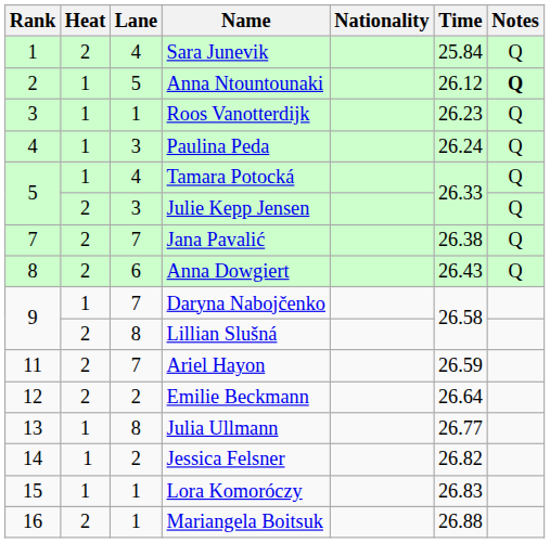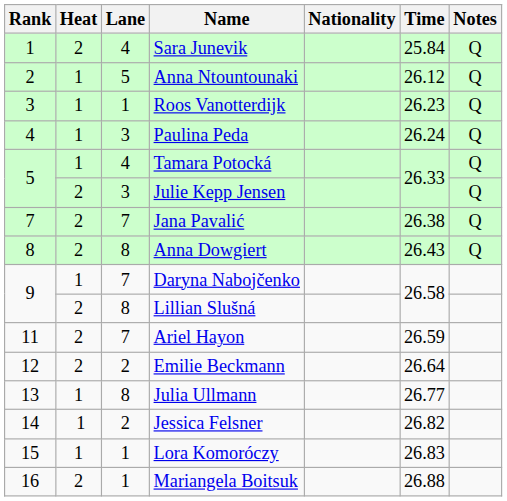 <table class="wikitable sortable" style="text-align:center">
 <tr>
 <th>Rank</th>
 <th>Heat</th>
 <th>Lane</th>
 <th>Name</th>
 <th>Nationality</th>
 <th>Time</th>
 <th>Notes</th>
 </tr>
 <tr bgcolor=ccffcc>
 <td>1</td>
 <td>2</td>
 <td>4</td>
 <td align=left><a href='#'>Sara Junevik</a></td>
 <td align=left></td>
 <td>25.84</td>
 <td>Q</td>
 </tr>
 <tr bgcolor=ccffcc>
 <td>2</td>
 <td>1</td>
 <td>5</td>
 <td align=left><a href='#'>Anna Ntountounaki</a></td>
 <td align=left></td>
 <td>26.12</td>
-<td><strong>Q</strong></td>
+<td>Q</td>
 </tr>
 <tr bgcolor=ccffcc>
 <td>3</td>
 <td>1</td>
 <td>1</td>
 <td align=left><a href='#'>Roos Vanotterdijk</a></td>
 <td align=left></td>
 <td>26.23</td>
 <td>Q</td>
 </tr>
 <tr bgcolor=ccffcc>
 <td>4</td>
 <td>1</td>
 <td>3</td>
 <td align=left><a href='#'>Paulina Peda</a></td>
 <td align=left></td>
 <td>26.24</td>
 <td>Q</td>
 </tr>
 <tr bgcolor=ccffcc>
 <td rowspan=2>5</td>
 <td>1</td>
 <td>4</td>
 <td align=left><a href='#'>Tamara Potocká</a></td>
 <td align=left></td>
 <td rowspan=2>26.33</td>
 <td>Q</td>
 </tr>
 <tr bgcolor=ccffcc>
 <td>2</td>
 <td>3</td>
 <td align=left><a href='#'>Julie Kepp Jensen</a></td>
 <td align=left></td>
 <td>Q</td>
 </tr>
 <tr bgcolor=ccffcc>
 <td>7</td>
 <td>2</td>
 <td>7</td>
 <td align=left><a href='#'>Jana Pavalić</a></td>
 <td align=left></td>
 <td>26.38</td>
 <td>Q</td>
 </tr>
 <tr bgcolor=ccffcc>
 <td>8</td>
 <td>2</td>
-<td>6</td>
+<td>8</td>
 <td align=left><a href='#'>Anna Dowgiert</a></td>
 <td align=left></td>
 <td>26.43</td>
 <td>Q</td>
 </tr>
 <tr>
 <td rowspan=2>9</td>
 <td>1</td>
 <td>7</td>
 <td align=left><a href='#'>Daryna Nabojčenko</a></td>
 <td align=left></td>
 <td rowspan=2>26.58</td>
 <td></td>
 </tr>
 <tr>
 <td>2</td>
 <td>8</td>
 <td align=left><a href='#'>Lillian Slušná</a></td>
 <td align=left></td>
 <td></td>
 </tr>
 <tr>
 <td>11</td>
 <td>2</td>
 <td>7</td>
 <td align=left><a href='#'>Ariel Hayon</a></td>
 <td align=left></td>
 <td>26.59</td>
 <td></td>
 </tr>
 <tr>
 <td>12</td>
 <td>2</td>
 <td>2</td>
 <td align=left><a href='#'>Emilie Beckmann</a></td>
 <td align=left></td>
 <td>26.64</td>
 <td></td>
 </tr>
 <tr>
 <td>13</td>
 <td>1</td>
 <td>8</td>
 <td align=left><a href='#'>Julia Ullmann</a></td>
 <td align=left></td>
 <td>26.77</td>
 <td></td>
 </tr>
 <tr>
 <td>14</td>
 <td> 1</td>
 <td>2</td>
 <td align=left><a href='#'>Jessica Felsner</a></td>
 <td align=left></td>
 <td>26.82</td>
 <td></td>
 </tr>
 <tr>
 <td>15</td>
 <td>1</td>
 <td>1</td>
 <td align=left><a href='#'>Lora Komoróczy</a></td>
 <td align=left></td>
 <td>26.83</td>
 <td></td>
 </tr>
 <tr>
 <td>16</td>
 <td>2</td>
 <td>1</td>
 <td align=left><a href='#'>Mariangela Boitsuk</a></td>
 <td align=left></td>
 <td>26.88</td>
 <td></td>
 </tr>
 </table>
